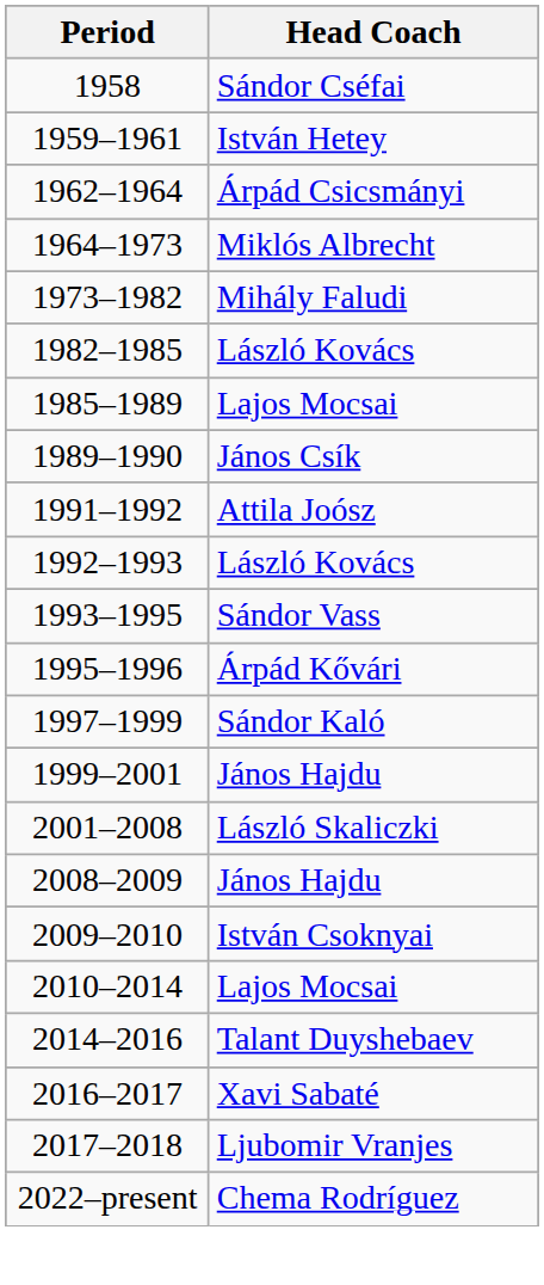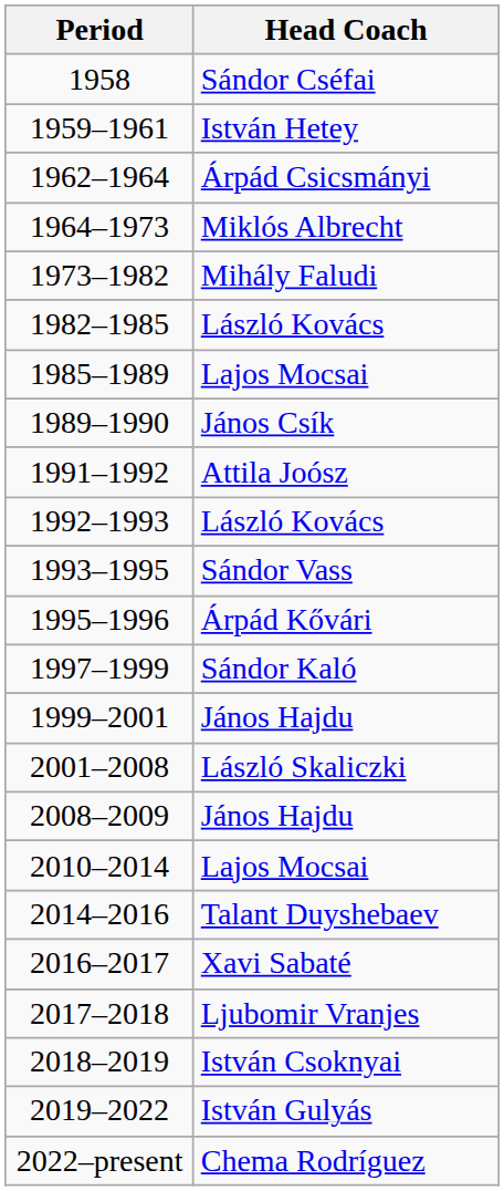 <table class="wikitable">
 <tr>
 <th width=90>Period</th>
 <th width=150>Head Coach</th>
 </tr>
 <tr>
 <td align = "center">1958</td>
 <td> <a href='#'>Sándor Cséfai</a></td>
 </tr>
 <tr>
 <td align = "center">1959–1961</td>
 <td> <a href='#'>István Hetey</a></td>
 </tr>
 <tr>
 <td align = "center">1962–1964</td>
 <td> <a href='#'>Árpád Csicsmányi</a></td>
 </tr>
 <tr>
 <td align = "center">1964–1973</td>
 <td> <a href='#'>Miklós Albrecht</a></td>
 </tr>
 <tr>
 <td align = "center">1973–1982</td>
 <td> <a href='#'>Mihály Faludi</a></td>
 </tr>
 <tr>
 <td align = "center">1982–1985</td>
 <td> <a href='#'>László Kovács</a></td>
 </tr>
 <tr>
 <td align = "center">1985–1989</td>
 <td> <a href='#'>Lajos Mocsai</a></td>
 </tr>
 <tr>
 <td align = "center">1989–1990</td>
 <td> <a href='#'>János Csík</a></td>
 </tr>
 <tr>
 <td align = "center">1991–1992</td>
 <td> <a href='#'>Attila Joósz</a></td>
 </tr>
 <tr>
 <td align = "center">1992–1993</td>
 <td> <a href='#'>László Kovács</a></td>
 </tr>
 <tr>
 <td align = "center">1993–1995</td>
 <td> <a href='#'>Sándor Vass</a></td>
 </tr>
 <tr>
 <td align = "center">1995–1996</td>
 <td> <a href='#'>Árpád Kővári</a></td>
 </tr>
 <tr>
 <td align = "center">1997–1999</td>
 <td> <a href='#'>Sándor Kaló</a></td>
 </tr>
 <tr>
 <td align = "center">1999–2001</td>
 <td> <a href='#'>János Hajdu</a></td>
 </tr>
 <tr>
 <td align = "center">2001–2008</td>
 <td> <a href='#'>László Skaliczki</a></td>
 </tr>
 <tr>
 <td align = "center">2008–2009</td>
 <td> <a href='#'>János Hajdu</a></td>
 </tr>
 <tr>
-<td align = "center">2009–2010</td>
-<td> <a href='#'>István Csoknyai</a></td>
-</tr>
-<tr>
 <td align = "center">2010–2014</td>
 <td> <a href='#'>Lajos Mocsai</a></td>
 </tr>
 <tr>
 <td align = "center">2014–2016</td>
 <td> <a href='#'>Talant Duyshebaev</a></td>
 </tr>
 <tr>
 <td align = "center">2016–2017</td>
 <td> <a href='#'>Xavi Sabaté</a></td>
 </tr>
 <tr>
 <td align = "center">2017–2018</td>
 <td> <a href='#'>Ljubomir Vranjes</a></td>
 </tr>
 <tr>
+<td align = "center">2018–2019</td>
+<td> <a href='#'>István Csoknyai</a></td>
+</tr>
+<tr>
+<td align = "center">2019–2022</td>
+<td> <a href='#'>István Gulyás</a></td>
+</tr>
+<tr>
 <td align = "center">2022–present</td>
 <td> <a href='#'>Chema Rodríguez</a></td>
 </tr>
 </table>
